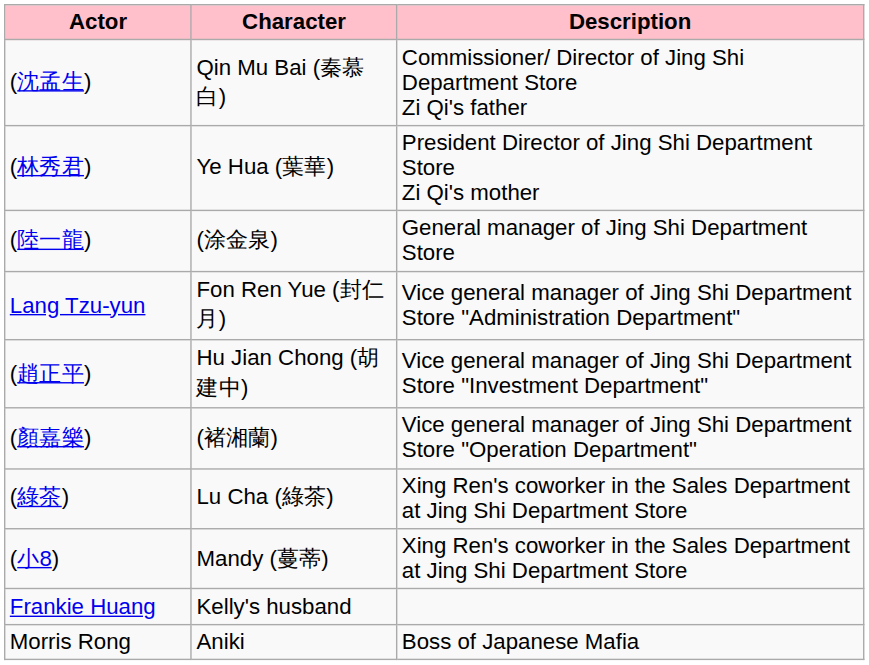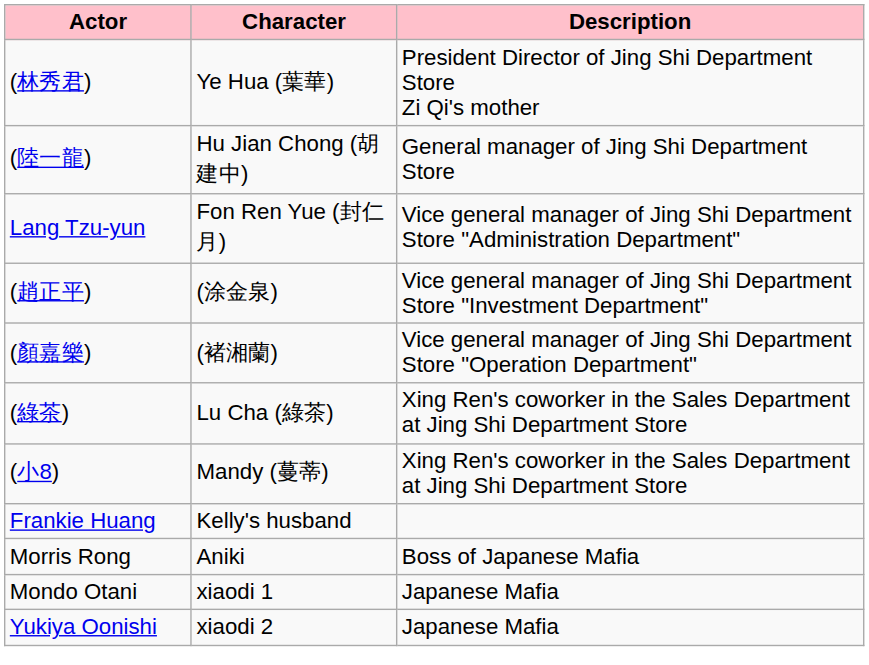 <table class="wikitable" width="70%">
 <tr style="background:pink;" align=center>
 <td style="width:20%"><strong>Actor</strong></td>
 <td style="width:22%"><strong>Character</strong></td>
 <td style="width:50%"><strong>Description</strong></td>
-</tr>
-<tr>
-<td>(<a href='#'>沈孟生</a>)</td>
-<td>Qin Mu Bai (秦慕白)</td>
-<td>Commissioner/ Director of Jing Shi Department Store<br>Zi Qi's father</td>
 </tr>
 <tr>
 <td>(<a href='#'>林秀君</a>)</td>
 <td>Ye Hua (葉華)</td>
 <td>President Director of Jing Shi Department Store<br> Zi Qi's mother</td>
 </tr>
 <tr>
 <td>(<a href='#'>陸一龍</a>)</td>
-<td>(涂金泉)</td>
+<td>Hu Jian Chong (胡建中)</td>
 <td>General manager of Jing Shi Department Store</td>
 </tr>
 <tr>
 <td><a href='#'>Lang Tzu-yun</a></td>
 <td>Fon Ren Yue (封仁月)</td>
 <td>Vice general manager of Jing Shi Department Store "Administration Department"</td>
 </tr>
 <tr>
 <td>(<a href='#'>趙正平</a>)</td>
-<td>Hu Jian Chong (胡建中)</td>
+<td>(涂金泉)</td>
 <td>Vice general manager of Jing Shi Department Store "Investment Department"</td>
 </tr>
 <tr>
 <td>(<a href='#'>顏嘉樂</a>)</td>
 <td>(褚湘蘭)</td>
 <td>Vice general manager of Jing Shi Department Store "Operation Department"</td>
 </tr>
 <tr>
 <td>(<a href='#'>綠茶</a>)</td>
 <td>Lu Cha (綠茶)</td>
 <td>Xing Ren's coworker in the Sales Department at Jing Shi Department Store</td>
 </tr>
 <tr>
 <td>(<a href='#'>小8</a>)</td>
 <td>Mandy (蔓蒂)</td>
 <td>Xing Ren's coworker in the Sales Department at Jing Shi Department Store</td>
 </tr>
 <tr>
 <td><a href='#'>Frankie Huang</a></td>
 <td>Kelly's husband</td>
 <td></td>
 </tr>
 <tr>
 <td>Morris Rong</td>
 <td>Aniki</td>
 <td>Boss of Japanese Mafia</td>
 </tr>
+<tr>
+<td>Mondo Otani</td>
+<td>xiaodi 1</td>
+<td>Japanese Mafia</td>
+</tr>
+<tr>
+<td><a href='#'>Yukiya Oonishi</a></td>
+<td>xiaodi 2</td>
+<td>Japanese Mafia</td>
+</tr>
 </table>
